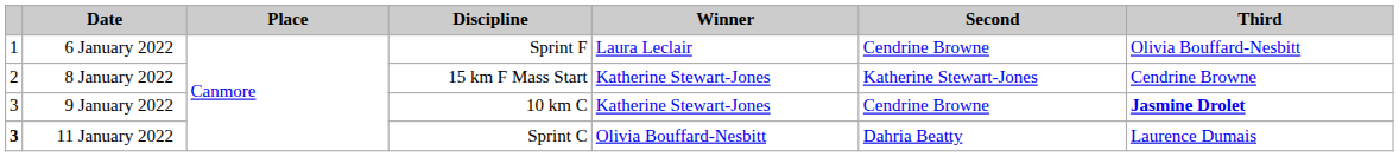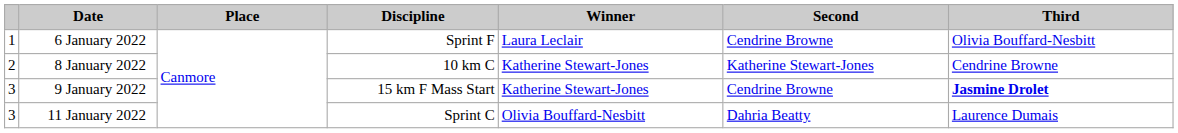 <table class="wikitable plainrowheaders" style="background:#fff; font-size:86%; line-height:16px; border:grey solid 1px; border-collapse:collapse;">
 <tr style="background:#ccc; text-align:center;">
 <th scope="col" style="background:#ccc; width=30 px;"></th>
 <th scope="col" style="background:#ccc; width:120px;">Date</th>
 <th scope="col" style="background:#ccc; width:150px;">Place</th>
 <th scope="col" style="background:#ccc; width:150px;">Discipline</th>
 <th scope="col" style="background:#ccc; width:200px;">Winner</th>
 <th scope="col" style="background:#ccc; width:200px;">Second</th>
 <th scope="col" style="background:#ccc; width:200px;">Third</th>
 </tr>
 <tr>
 <td align=center>1</td>
 <td align=right>6 January 2022  </td>
 <td rowspan=4> <a href='#'>Canmore</a></td>
 <td align=right>Sprint F</td>
 <td> <a href='#'>Laura Leclair</a></td>
 <td> <a href='#'>Cendrine Browne</a></td>
 <td> <a href='#'>Olivia Bouffard-Nesbitt</a></td>
 </tr>
 <tr>
 <td align=center>2</td>
 <td align=right>8 January 2022  </td>
-<td align=right>15 km F Mass Start</td>
+<td align=right>10 km C</td>
 <td> <a href='#'>Katherine Stewart-Jones</a></td>
 <td> <a href='#'>Katherine Stewart-Jones</a></td>
 <td> <a href='#'>Cendrine Browne</a></td>
 </tr>
 <tr>
 <td align=center>3</td>
 <td align=right>9 January 2022  </td>
-<td align=right>10 km C</td>
+<td align=right>15 km F Mass Start</td>
 <td> <a href='#'>Katherine Stewart-Jones</a></td>
 <td> <a href='#'>Cendrine Browne</a></td>
 <td><strong> <a href='#'>Jasmine Drolet</a></strong></td>
 </tr>
 <tr>
-<td align=center><strong>3</strong></td>
+<td align=center>3</td>
 <td align=right>11 January 2022  </td>
 <td align=right>Sprint C</td>
 <td> <a href='#'>Olivia Bouffard-Nesbitt</a></td>
 <td> <a href='#'>Dahria Beatty</a></td>
 <td> <a href='#'>Laurence Dumais</a></td>
 </tr>
 </table>
